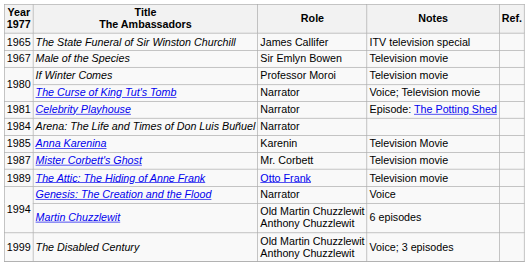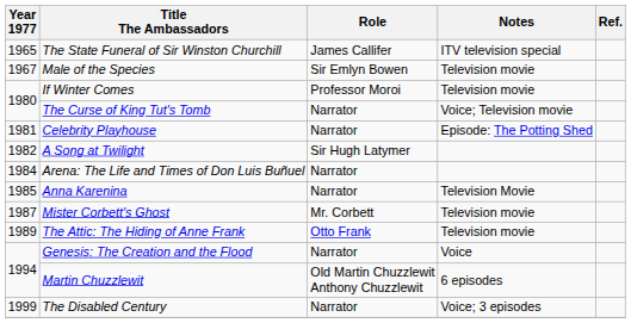 <table class="wikitable">
 <tr>
 <th>Year<br>1977</th>
 <th>Title<br>The Ambassadors</th>
 <th>Role</th>
 <th>Notes</th>
 <th>Ref.</th>
 </tr>
 <tr>
 <td>1965</td>
 <td><em>The State Funeral of Sir Winston Churchill</em></td>
 <td>James Callifer</td>
 <td>ITV television special</td>
 <td></td>
 </tr>
 <tr>
 <td>1967</td>
 <td><em>Male of the Species</em></td>
 <td>Sir Emlyn Bowen</td>
 <td>Television movie</td>
 <td></td>
 </tr>
 <tr>
 <td rowspan=2>1980</td>
 <td><em>If Winter Comes</em></td>
 <td>Professor Moroi</td>
 <td>Television movie</td>
 <td></td>
 </tr>
 <tr>
 <td><em><a href='#'>The Curse of King Tut's Tomb</a></em></td>
 <td>Narrator</td>
 <td>Voice; Television movie</td>
 <td></td>
 </tr>
 <tr>
 <td>1981</td>
 <td><em><a href='#'>Celebrity Playhouse</a></em></td>
 <td>Narrator</td>
 <td>Episode: <a href='#'>The Potting Shed</a></td>
 <td></td>
 </tr>
 <tr>
+<td>1982</td>
+<td><em><a href='#'>A Song at Twilight</a></em></td>
+<td>Sir Hugh Latymer</td>
+<td></td>
+<td></td>
+</tr>
+<tr>
 <td>1984</td>
 <td><em>Arena: The Life and Times of Don Luis Buñuel</em></td>
 <td>Narrator</td>
 <td></td>
 <td></td>
 </tr>
 <tr>
 <td>1985</td>
 <td><em><a href='#'>Anna Karenina</a></em></td>
-<td>Karenin</td>
+<td>Narrator</td>
 <td>Television Movie</td>
 <td></td>
 </tr>
 <tr>
 <td>1987</td>
 <td><em><a href='#'>Mister Corbett's Ghost</a></em></td>
 <td>Mr. Corbett</td>
 <td>Television movie</td>
 <td></td>
 </tr>
 <tr>
 <td>1989</td>
 <td><em><a href='#'>The Attic: The Hiding of Anne Frank</a></em></td>
 <td><a href='#'>Otto Frank</a></td>
 <td>Television movie</td>
 <td></td>
 </tr>
 <tr>
 <td rowspan=2>1994</td>
 <td><em><a href='#'>Genesis: The Creation and the Flood</a></em></td>
 <td>Narrator</td>
 <td>Voice</td>
 <td></td>
 </tr>
 <tr>
 <td><em><a href='#'>Martin Chuzzlewit</a></em></td>
 <td>Old Martin Chuzzlewit <br> Anthony Chuzzlewit</td>
 <td>6 episodes</td>
 <td></td>
 </tr>
 <tr>
 <td>1999</td>
 <td><em>The Disabled Century</em></td>
-<td>Old Martin Chuzzlewit <br> Anthony Chuzzlewit</td>
+<td>Narrator</td>
 <td>Voice; 3 episodes</td>
 <td></td>
 </tr>
 <tr>
 </tr>
 </table>
